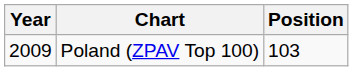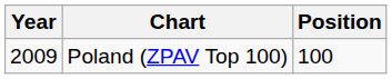 <table class="wikitable">
 <tr>
 <th>Year</th>
 <th>Chart</th>
 <th>Position</th>
 </tr>
 <tr>
 <td>2009</td>
 <td>Poland (<a href='#'>ZPAV</a> Top 100)</td>
-<td>103</td>
+<td>100</td>
 </tr>
 </table>
